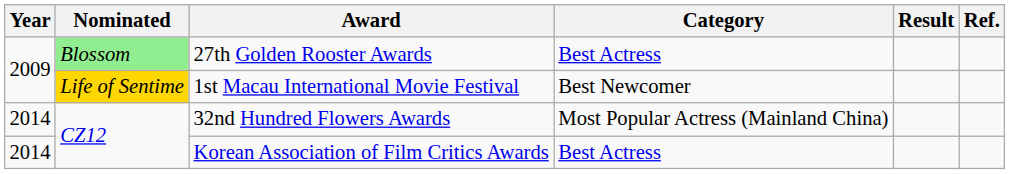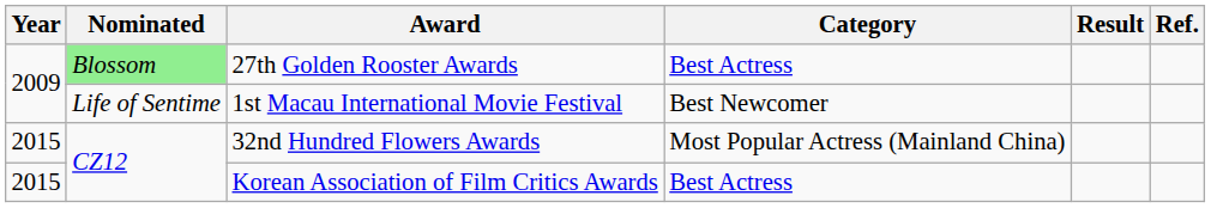 <table class="wikitable">
 <tr>
 <th>Year</th>
 <th>Nominated</th>
 <th>Award</th>
 <th>Category</th>
 <th>Result</th>
 <th>Ref.</th>
 </tr>
 <tr>
 <td rowspan="2">2009</td>
 <td style="background: lightgreen;"><em>Blossom</em></td>
 <td>27th <a href='#'>Golden Rooster Awards</a></td>
 <td><a href='#'>Best Actress</a></td>
 <td></td>
 <td></td>
 </tr>
 <tr>
-<td style="background: gold;"><em>Life of Sentime</em></td>
+<td><em>Life of Sentime</em></td>
 <td>1st <a href='#'>Macau International Movie Festival</a></td>
 <td>Best Newcomer</td>
 <td></td>
 <td></td>
 </tr>
 <tr>
-<td>2014</td>
+<td>2015</td>
 <td rowspan=2><em><a href='#'>CZ12</a></em></td>
 <td>32nd <a href='#'>Hundred Flowers Awards</a></td>
 <td>Most Popular Actress (Mainland China)</td>
 <td></td>
 <td></td>
 </tr>
 <tr>
-<td>2014</td>
+<td>2015</td>
 <td><a href='#'>Korean Association of Film Critics Awards</a></td>
 <td><a href='#'>Best Actress</a></td>
 <td></td>
 <td></td>
 </tr>
 </table>
